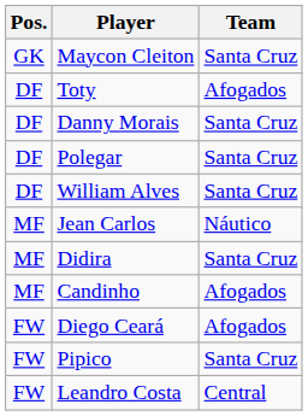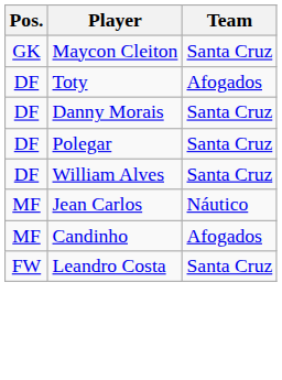 <table class="wikitable">
 <tr>
 <th>Pos.</th>
 <th>Player</th>
 <th>Team</th>
 </tr>
 <tr>
 <td style="text-align:center;" rowspan=><a href='#'>GK</a></td>
 <td><a href='#'>Maycon Cleiton</a></td>
 <td><a href='#'>Santa Cruz</a></td>
 </tr>
 <tr>
 <td style="text-align:center;" rowspan=><a href='#'>DF</a></td>
 <td><a href='#'>Toty</a></td>
 <td><a href='#'>Afogados</a></td>
 </tr>
 <tr>
 <td style="text-align:center;" rowspan=><a href='#'>DF</a></td>
 <td><a href='#'>Danny Morais</a></td>
 <td><a href='#'>Santa Cruz</a></td>
 </tr>
 <tr>
 <td style="text-align:center;" rowspan=><a href='#'>DF</a></td>
 <td><a href='#'>Polegar</a></td>
 <td><a href='#'>Santa Cruz</a></td>
 </tr>
 <tr>
 <td style="text-align:center;" rowspan=><a href='#'>DF</a></td>
 <td><a href='#'>William Alves</a></td>
 <td><a href='#'>Santa Cruz</a></td>
 </tr>
 <tr>
 <td style="text-align:center;" rowspan=><a href='#'>MF</a></td>
 <td><a href='#'>Jean Carlos</a></td>
 <td><a href='#'>Náutico</a></td>
 </tr>
 <tr>
 <td style="text-align:center;" rowspan=><a href='#'>MF</a></td>
-<td><a href='#'>Didira</a></td>
-<td><a href='#'>Santa Cruz</a></td>
-</tr>
-<tr>
-<td style="text-align:center;" rowspan=><a href='#'>MF</a></td>
 <td><a href='#'>Candinho</a></td>
 <td><a href='#'>Afogados</a></td>
 </tr>
 <tr>
 <td style="text-align:center;" rowspan=><a href='#'>FW</a></td>
-<td><a href='#'>Diego Ceará</a></td>
-<td><a href='#'>Afogados</a></td>
-</tr>
-<tr>
-<td style="text-align:center;" rowspan=><a href='#'>FW</a></td>
-<td><a href='#'>Pipico</a> </td>
+<td><a href='#'>Leandro Costa</a></td>
 <td><a href='#'>Santa Cruz</a></td>
 </tr>
-<tr>
-<td style="text-align:center;" rowspan=><a href='#'>FW</a></td>
-<td><a href='#'>Leandro Costa</a></td>
-<td><a href='#'>Central</a></td>
-</tr>
 </table>
